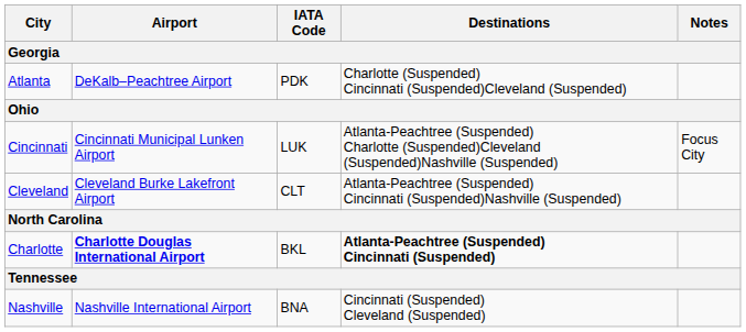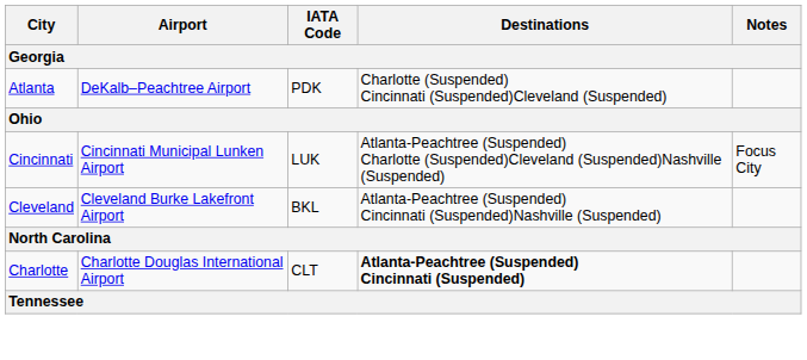 <table class="wikitable">
 <tr>
 <th>City</th>
 <th>Airport</th>
 <th>IATA Code</th>
 <th>Destinations</th>
 <th>Notes</th>
 </tr>
 <tr>
 <th colspan="5" style="text-align: left;">  Georgia</th>
 </tr>
 <tr>
 <td><a href='#'>Atlanta</a></td>
 <td><a href='#'>DeKalb–Peachtree Airport</a></td>
 <td>PDK</td>
 <td>Charlotte (Suspended)<br>Cincinnati (Suspended)Cleveland (Suspended)</td>
 <td></td>
 </tr>
 <tr>
 <th colspan="5" style="text-align: left;">  Ohio</th>
 </tr>
 <tr>
 <td><a href='#'>Cincinnati</a></td>
 <td><a href='#'>Cincinnati Municipal Lunken Airport</a></td>
 <td>LUK</td>
 <td>Atlanta-Peachtree (Suspended)<br>Charlotte (Suspended)Cleveland (Suspended)Nashville (Suspended)</td>
 <td>Focus City</td>
 </tr>
 <tr>
 <td><a href='#'>Cleveland</a></td>
 <td><a href='#'>Cleveland Burke Lakefront Airport</a></td>
-<td>CLT</td>
+<td>BKL</td>
 <td>Atlanta-Peachtree (Suspended)<br>Cincinnati (Suspended)Nashville (Suspended)</td>
 <td></td>
 </tr>
 <tr>
 <th colspan="5" style="text-align: left;">  North Carolina</th>
 </tr>
 <tr>
 <td><a href='#'>Charlotte</a></td>
-<td><strong><a href='#'>Charlotte Douglas International Airport</a></strong></td>
-<td>BKL</td>
+<td><a href='#'>Charlotte Douglas International Airport</a></td>
+<td>CLT</td>
 <td><strong>Atlanta-Peachtree (Suspended)<br>Cincinnati (Suspended)</strong></td>
 <td></td>
 </tr>
 <tr>
 <th colspan="5" style="text-align: left;">  Tennessee</th>
 </tr>
-<tr>
-<td><a href='#'>Nashville</a></td>
-<td><a href='#'>Nashville International Airport</a></td>
-<td>BNA</td>
-<td>Cincinnati (Suspended)<br>Cleveland (Suspended)</td>
-<td></td>
-</tr>
 </table>
